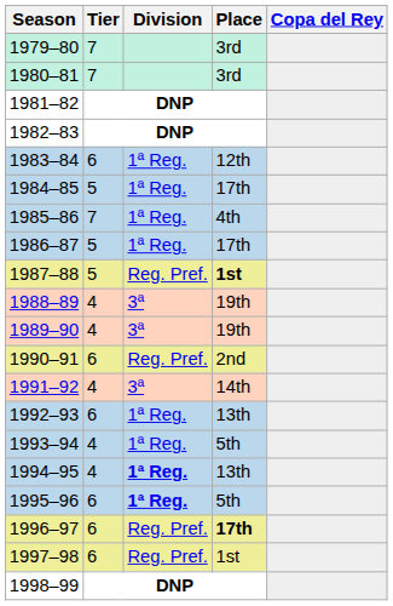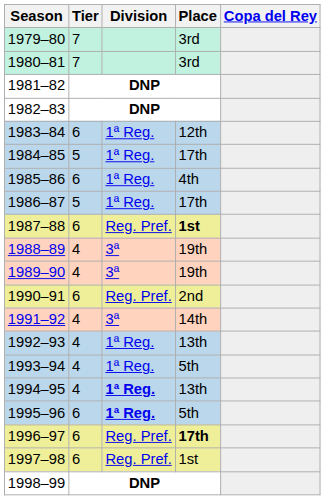 <table class="wikitable">
 <tr style="background:#f0f6fa;">
 <th>Season</th>
 <th>Tier</th>
 <th>Division</th>
 <th>Place</th>
 <th><a href='#'>Copa del Rey</a></th>
 </tr>
 <tr>
 <td style="background:#C0F2DF;">1979–80</td>
 <td style="background:#C0F2DF;">7</td>
 <td style="background:#C0F2DF;"></td>
 <td style="background:#C0F2DF;">3rd</td>
 <th style="background:#efefef;"></th>
 </tr>
 <tr>
 <td style="background:#C0F2DF;">1980–81</td>
 <td style="background:#C0F2DF;">7</td>
 <td style="background:#C0F2DF;"></td>
 <td style="background:#C0F2DF;">3rd</td>
 <th style="background:#efefef;"></th>
 </tr>
 <tr>
 <td style="background:#FFFFFF;">1981–82</td>
 <th style="background:#FFFFFF;" colspan="3">DNP</th>
 <th style="background:#efefef;"></th>
 </tr>
 <tr>
 <td style="background:#FFFFFF;">1982–83</td>
 <th style="background:#FFFFFF;" colspan="3">DNP</th>
 <th style="background:#efefef;"></th>
 </tr>
 <tr>
 <td style="background:#BBD7EC;">1983–84</td>
 <td style="background:#BBD7EC;">6</td>
 <td style="background:#BBD7EC;"><a href='#'>1ª Reg.</a></td>
 <td style="background:#BBD7EC;">12th</td>
 <th style="background:#efefef;"></th>
 </tr>
 <tr>
 <td style="background:#BBD7EC;">1984–85</td>
 <td style="background:#BBD7EC;">5</td>
 <td style="background:#BBD7EC;"><a href='#'>1ª Reg.</a></td>
 <td style="background:#BBD7EC;">17th</td>
 <th style="background:#efefef;"></th>
 </tr>
 <tr>
 <td style="background:#BBD7EC;">1985–86</td>
-<td style="background:#BBD7EC;">7</td>
+<td style="background:#BBD7EC;">6</td>
 <td style="background:#BBD7EC;"><a href='#'>1ª Reg.</a></td>
 <td style="background:#BBD7EC;">4th</td>
 <th style="background:#efefef;"></th>
 </tr>
 <tr>
 <td style="background:#BBD7EC;">1986–87</td>
 <td style="background:#BBD7EC;">5</td>
 <td style="background:#BBD7EC;"><a href='#'>1ª Reg.</a></td>
 <td style="background:#BBD7EC;">17th</td>
 <th style="background:#efefef;"></th>
 </tr>
 <tr>
 <td style="background:#EFEF99;">1987–88</td>
-<td style="background:#EFEF99;">5</td>
+<td style="background:#EFEF99;">6</td>
 <td style="background:#EFEF99;"><a href='#'>Reg. Pref.</a></td>
 <td style="background:#EFEF99;"><strong>1st</strong></td>
 <th style="background:#efefef;"></th>
 </tr>
 <tr>
 <td style="background:#FFD3BD;"><a href='#'>1988–89</a></td>
 <td style="background:#FFD3BD;">4</td>
 <td style="background:#FFD3BD;"><a href='#'>3ª</a></td>
 <td style="background:#FFD3BD;">19th</td>
 <th style="background:#efefef;"></th>
 </tr>
 <tr>
 <td style="background:#FFD3BD;"><a href='#'>1989–90</a></td>
 <td style="background:#FFD3BD;">4</td>
 <td style="background:#FFD3BD;"><a href='#'>3ª</a></td>
 <td style="background:#FFD3BD;">19th</td>
 <th style="background:#efefef;"></th>
 </tr>
 <tr>
 <td style="background:#EFEF99;">1990–91</td>
 <td style="background:#EFEF99;">6</td>
 <td style="background:#EFEF99;"><a href='#'>Reg. Pref.</a></td>
 <td style="background:#EFEF99;">2nd</td>
 <th style="background:#efefef;"></th>
 </tr>
 <tr>
 <td style="background:#FFD3BD;"><a href='#'>1991–92</a></td>
 <td style="background:#FFD3BD;">4</td>
 <td style="background:#FFD3BD;"><a href='#'>3ª</a></td>
 <td style="background:#FFD3BD;">14th</td>
 <th style="background:#efefef;"></th>
 </tr>
 <tr>
 <td style="background:#BBD7EC;">1992–93</td>
-<td style="background:#BBD7EC;">6</td>
+<td style="background:#BBD7EC;">4</td>
 <td style="background:#BBD7EC;"><a href='#'>1ª Reg.</a></td>
 <td style="background:#BBD7EC;">13th</td>
 <th style="background:#efefef;"></th>
 </tr>
 <tr>
 <td style="background:#BBD7EC;">1993–94</td>
 <td style="background:#BBD7EC;">4</td>
 <td style="background:#BBD7EC;"><a href='#'>1ª Reg.</a></td>
 <td style="background:#BBD7EC;">5th</td>
 <th style="background:#efefef;"></th>
 </tr>
 <tr>
 <td style="background:#BBD7EC;">1994–95</td>
 <td style="background:#BBD7EC;">4</td>
 <td style="background:#BBD7EC;"><strong><a href='#'>1ª Reg.</a></strong></td>
 <td style="background:#BBD7EC;">13th</td>
 <th style="background:#efefef;"></th>
 </tr>
 <tr>
 <td style="background:#BBD7EC;">1995–96</td>
 <td style="background:#BBD7EC;">6</td>
 <td style="background:#BBD7EC;"><strong><a href='#'>1ª Reg.</a></strong></td>
 <td style="background:#BBD7EC;">5th</td>
 <th style="background:#efefef;"></th>
 </tr>
 <tr>
 <td style="background:#EFEF99;">1996–97</td>
 <td style="background:#EFEF99;">6</td>
 <td style="background:#EFEF99;"><a href='#'>Reg. Pref.</a></td>
 <td style="background:#EFEF99;"><strong>17th</strong></td>
 <th style="background:#efefef;"></th>
 </tr>
 <tr>
 <td style="background:#EFEF99;">1997–98</td>
 <td style="background:#EFEF99;">6</td>
 <td style="background:#EFEF99;"><a href='#'>Reg. Pref.</a></td>
 <td style="background:#EFEF99;">1st</td>
 <th style="background:#efefef;"></th>
 </tr>
 <tr>
 <td style="background:#FFFFFF;">1998–99</td>
 <th style="background:#FFFFFF;" colspan="3">DNP</th>
 <th style="background:#efefef;"></th>
 </tr>
 </table>
